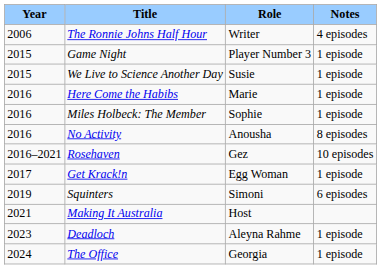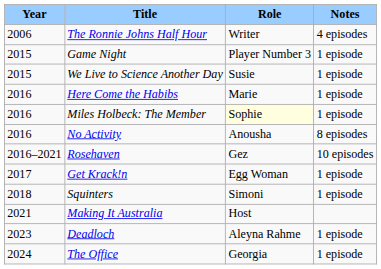 <table class="wikitable" style="font-size:90%;">
 <tr>
 <th style="background: #9cf;">Year</th>
 <th style="background: #9cf;">Title</th>
 <th style="background: #9cf;">Role</th>
 <th style="background: #9cf;">Notes</th>
 </tr>
 <tr>
 <td>2006</td>
 <td><em><a href='#'>The Ronnie Johns Half Hour</a></em></td>
 <td>Writer</td>
 <td>4 episodes</td>
 </tr>
 <tr>
 <td>2015</td>
 <td><em>Game Night</em></td>
 <td>Player Number 3</td>
 <td>1 episode</td>
 </tr>
 <tr>
 <td>2015</td>
 <td><em>We Live to Science Another Day</em></td>
 <td>Susie</td>
 <td>1 episode</td>
 </tr>
 <tr>
 <td>2016</td>
 <td><em><a href='#'>Here Come the Habibs</a></em></td>
 <td>Marie</td>
 <td>1 episode</td>
 </tr>
 <tr>
 <td>2016</td>
 <td><em>Miles Holbeck: The Member</em></td>
-<td>Sophie</td>
+<td style="background: lightyellow;">Sophie</td>
 <td>1 episode</td>
 </tr>
 <tr>
 <td>2016</td>
 <td><em><a href='#'>No Activity</a></em></td>
 <td>Anousha</td>
 <td>8 episodes</td>
 </tr>
 <tr>
 <td>2016–2021</td>
 <td><em><a href='#'>Rosehaven</a></em></td>
 <td>Gez</td>
 <td>10 episodes</td>
 </tr>
 <tr>
 <td>2017</td>
 <td><em><a href='#'>Get Krack!n</a></em></td>
 <td>Egg Woman</td>
 <td>1 episode</td>
 </tr>
 <tr>
-<td>2019</td>
+<td>2018</td>
 <td><em>Squinters</em></td>
 <td>Simoni</td>
-<td>6 episodes</td>
+<td>1 episode</td>
 </tr>
 <tr>
 <td>2021</td>
 <td><em><a href='#'>Making It Australia</a></em></td>
 <td>Host</td>
 <td></td>
 </tr>
 <tr>
 <td>2023</td>
 <td><em><a href='#'>Deadloch</a></em></td>
 <td>Aleyna Rahme</td>
 <td>1 episode</td>
 </tr>
 <tr>
 <td>2024</td>
 <td><em><a href='#'>The Office</a></em></td>
 <td>Georgia</td>
 <td>1 episode</td>
 </tr>
 </table>
